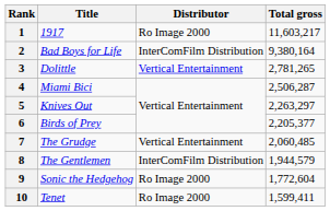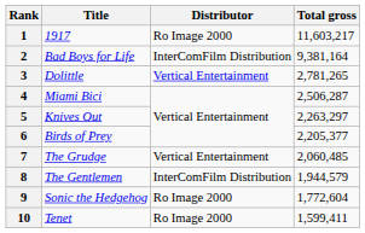 <table class="wikitable sortable" style="margin:auto; margin:auto;">
 <tr>
 <th>Rank</th>
 <th>Title</th>
 <th>Distributor</th>
 <th>Total gross</th>
 </tr>
 <tr>
 <th style="text-align:center;">1</th>
 <td><em><a href='#'>1917</a></em></td>
 <td>Ro Image 2000</td>
 <td>11,603,217</td>
 </tr>
 <tr>
 <th style="text-align:center;">2</th>
 <td><em><a href='#'>Bad Boys for Life</a></em></td>
 <td>InterComFilm Distribution</td>
-<td>9,380,164</td>
+<td>9,381,164</td>
 </tr>
 <tr>
 <th style="text-align:center;">3</th>
 <td><em><a href='#'>Dolittle</a></em></td>
 <td><a href='#'>Vertical Entertainment</a></td>
 <td>2,781,265</td>
 </tr>
 <tr>
 <th style="text-align:center;">4</th>
 <td><em><a href='#'>Miami Bici</a></em></td>
 <td rowspan="3">Vertical Entertainment</td>
 <td>2,506,287</td>
 </tr>
 <tr>
 <th style="text-align:center;">5</th>
 <td><em><a href='#'>Knives Out</a></em></td>
 <td>2,263,297</td>
 </tr>
 <tr>
 <th style="text-align:center;">6</th>
 <td><em><a href='#'>Birds of Prey</a></em></td>
 <td>2,205,377</td>
 </tr>
 <tr>
 <th style="text-align:center;">7</th>
 <td><em><a href='#'>The Grudge</a></em></td>
 <td>Vertical Entertainment</td>
 <td>2,060,485</td>
 </tr>
 <tr>
 <th style="text-align:center;">8</th>
 <td><em><a href='#'>The Gentlemen</a></em></td>
 <td>InterComFilm Distribution</td>
 <td>1,944,579</td>
 </tr>
 <tr>
 <th style="text-align:center;">9</th>
 <td><em><a href='#'>Sonic the Hedgehog</a></em></td>
 <td>Ro Image 2000</td>
 <td>1,772,604</td>
 </tr>
 <tr>
 <th style="text-align:center;">10</th>
 <td><em><a href='#'>Tenet</a></em></td>
 <td>Ro Image 2000</td>
 <td>1,599,411</td>
 </tr>
 </table>
